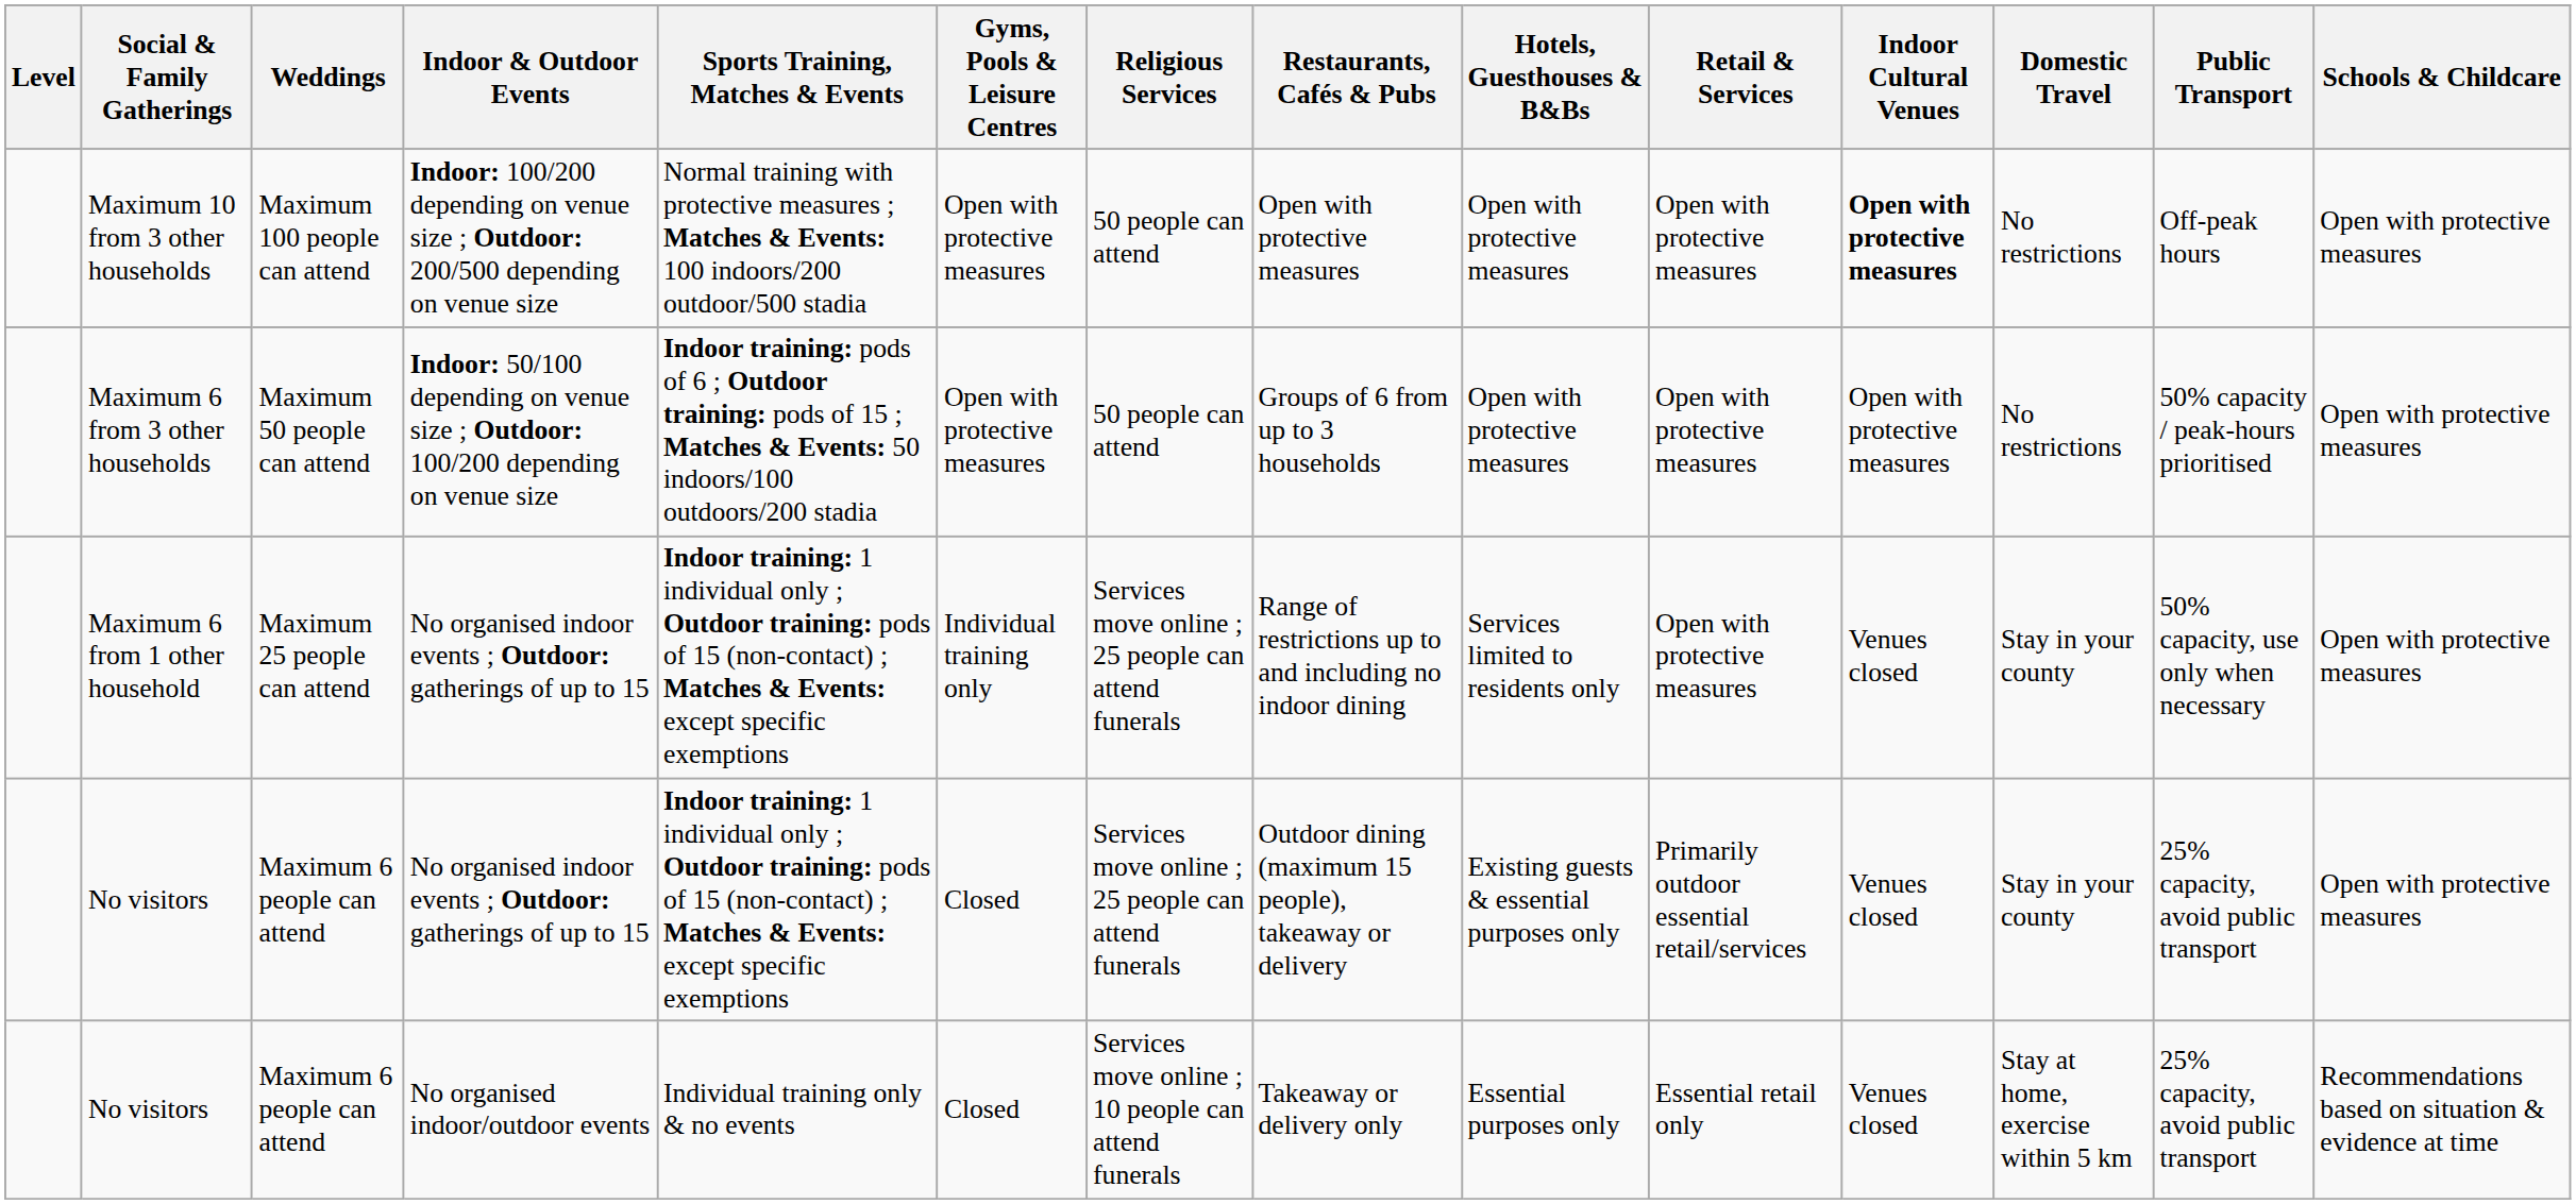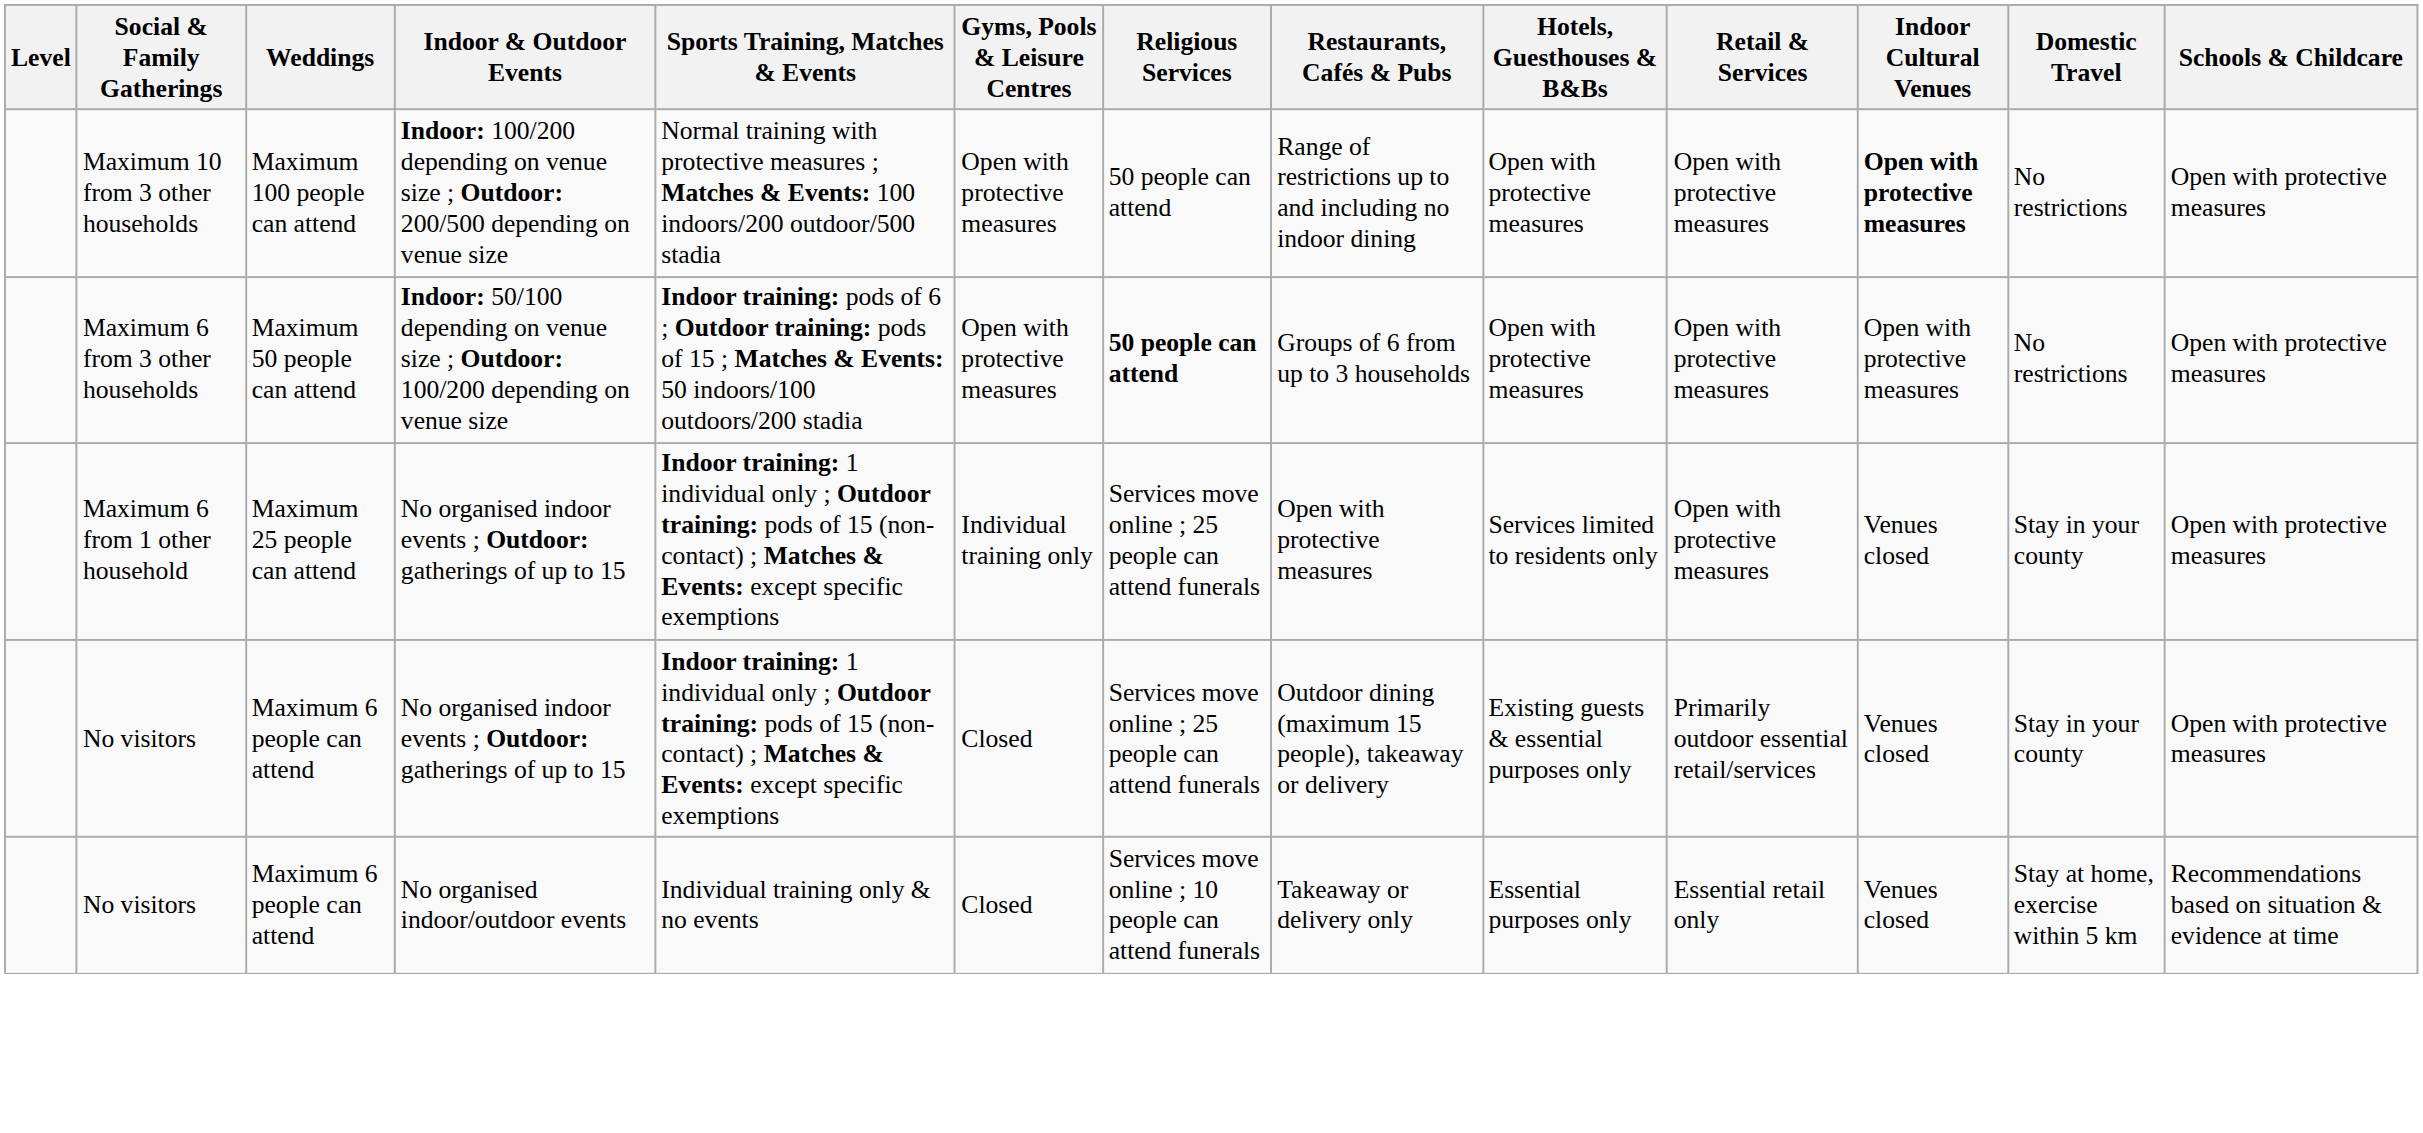 <table class="wikitable" style="text-align:left; font-size:83%">
 <tr>
 <th>Level</th>
 <th>Social & Family Gatherings</th>
 <th>Weddings</th>
 <th>Indoor & Outdoor Events</th>
 <th>Sports Training, Matches & Events</th>
 <th>Gyms, Pools & Leisure Centres</th>
 <th>Religious Services</th>
 <th>Restaurants, Cafés & Pubs</th>
 <th>Hotels, Guesthouses & B&Bs</th>
 <th>Retail & Services</th>
 <th>Indoor Cultural Venues</th>
 <th>Domestic Travel</th>
-<th>Public Transport</th>
 <th>Schools & Childcare</th>
 </tr>
 <tr>
 <td style="text-align:center;"></td>
 <td>Maximum 10 from 3 other households</td>
 <td>Maximum 100 people can attend</td>
 <td><strong>Indoor:</strong> 100/200 depending on venue size ; <strong>Outdoor:</strong> 200/500 depending on venue size</td>
 <td>Normal training with protective measures ; <strong>Matches & Events:</strong> 100 indoors/200 outdoor/500 stadia</td>
 <td>Open with protective measures</td>
 <td>50 people can attend</td>
-<td>Open with protective measures</td>
+<td>Range of restrictions up to and including no indoor dining</td>
 <td>Open with protective measures</td>
 <td>Open with protective measures</td>
 <td><strong>Open with protective measures</strong></td>
 <td>No restrictions</td>
-<td>Off-peak hours</td>
 <td>Open with protective measures</td>
 </tr>
 <tr>
 <td style="text-align:center;"></td>
 <td>Maximum 6 from 3 other households</td>
 <td>Maximum 50 people can attend</td>
 <td><strong>Indoor:</strong> 50/100 depending on venue size ; <strong>Outdoor:</strong> 100/200 depending on venue size</td>
 <td><strong>Indoor training:</strong> pods of 6 ; <strong>Outdoor training:</strong> pods of 15 ; <strong>Matches & Events:</strong> 50 indoors/100 outdoors/200 stadia</td>
 <td>Open with protective measures</td>
-<td>50 people can attend</td>
+<td><strong>50 people can attend</strong></td>
 <td>Groups of 6 from up to 3 households</td>
 <td>Open with protective measures</td>
 <td>Open with protective measures</td>
 <td>Open with protective measures</td>
 <td>No restrictions</td>
-<td>50% capacity / peak-hours prioritised</td>
 <td>Open with protective measures</td>
 </tr>
 <tr>
 <td style="text-align:center;"></td>
 <td>Maximum 6 from 1 other household</td>
 <td>Maximum 25 people can attend</td>
 <td>No organised indoor events ; <strong>Outdoor:</strong> gatherings of up to 15</td>
 <td><strong>Indoor training:</strong> 1 individual only ; <strong>Outdoor training:</strong> pods of 15 (non-contact) ; <strong>Matches & Events:</strong> except specific exemptions</td>
 <td>Individual training only</td>
 <td>Services move online ; 25 people can attend funerals</td>
-<td>Range of restrictions up to and including no indoor dining</td>
+<td>Open with protective measures</td>
 <td>Services limited to residents only</td>
 <td>Open with protective measures</td>
 <td>Venues closed</td>
 <td>Stay in your county</td>
-<td>50% capacity, use only when necessary</td>
 <td>Open with protective measures</td>
 </tr>
 <tr>
 <td style="text-align:center;"></td>
 <td>No visitors</td>
 <td>Maximum 6 people can attend</td>
 <td>No organised indoor events ; <strong>Outdoor:</strong> gatherings of up to 15</td>
 <td><strong>Indoor training:</strong> 1 individual only ; <strong>Outdoor training:</strong> pods of 15 (non-contact) ; <strong>Matches & Events:</strong> except specific exemptions</td>
 <td>Closed</td>
 <td>Services move online ; 25 people can attend funerals</td>
 <td>Outdoor dining (maximum 15 people), takeaway or delivery</td>
 <td>Existing guests & essential purposes only</td>
 <td>Primarily outdoor essential retail/services</td>
 <td>Venues closed</td>
 <td>Stay in your county</td>
-<td>25% capacity, avoid public transport</td>
 <td>Open with protective measures</td>
 </tr>
 <tr>
 <td style="text-align:center;"></td>
 <td>No visitors</td>
 <td>Maximum 6 people can attend</td>
 <td>No organised indoor/outdoor events</td>
 <td>Individual training only & no events</td>
 <td>Closed</td>
 <td>Services move online ; 10 people can attend funerals</td>
 <td>Takeaway or delivery only</td>
 <td>Essential purposes only</td>
 <td>Essential retail only</td>
 <td>Venues closed</td>
 <td>Stay at home, exercise within 5 km</td>
-<td>25% capacity, avoid public transport</td>
 <td>Recommendations based on situation & evidence at time</td>
 </tr>
 </table>
